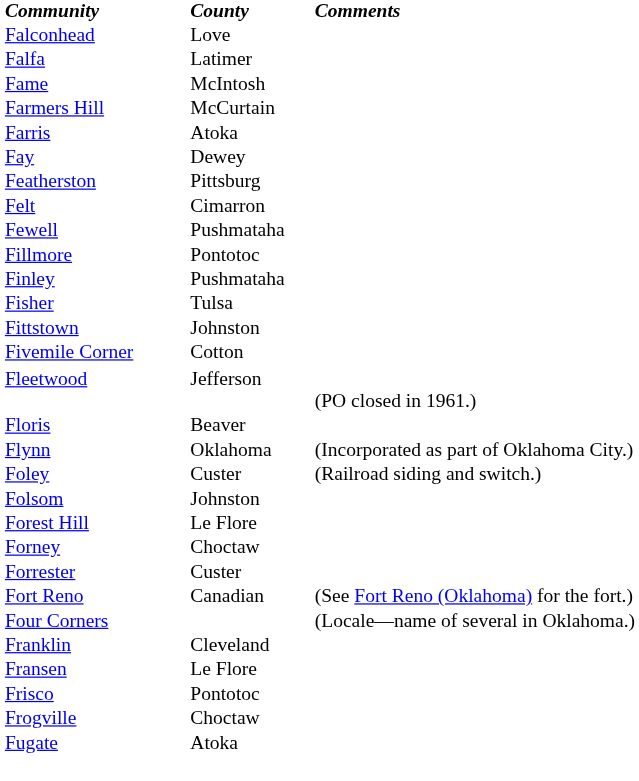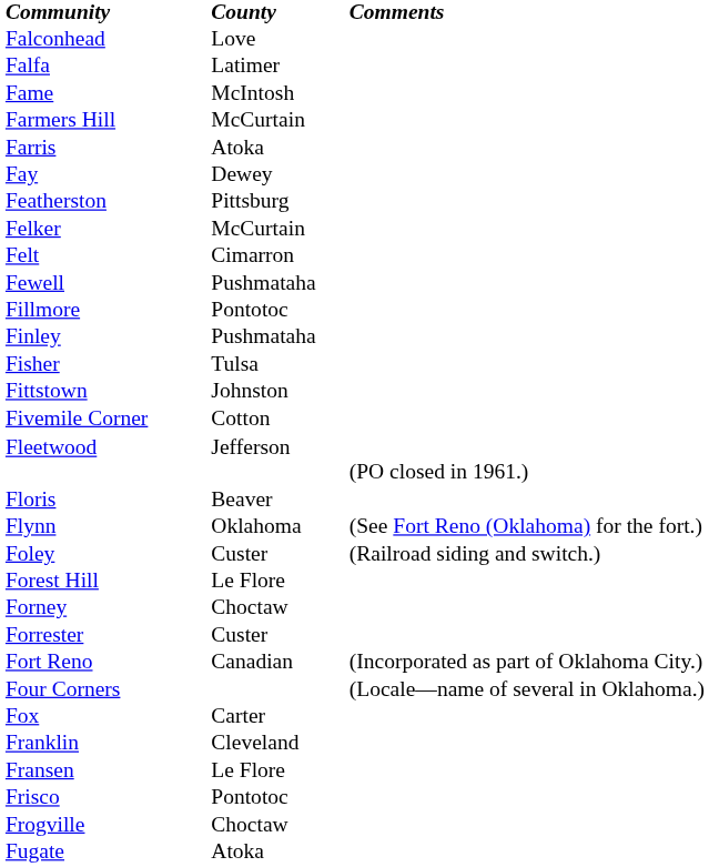 <table border="0" cellpadding="0">
 <tr>
 <td></td>
 <td width="150px"><strong><em>Community</em></strong></td>
 <td width="100px"><strong><em>County</em></strong></td>
 <td width="300px"><strong><em>Comments</em></strong></td>
 </tr>
 <tr>
 <td></td>
 <td><a href='#'>Falconhead</a></td>
 <td>Love</td>
 <td></td>
 </tr>
 <tr>
 <td></td>
 <td><a href='#'>Falfa</a></td>
 <td>Latimer</td>
 <td></td>
 </tr>
 <tr>
 <td></td>
 <td><a href='#'>Fame</a></td>
 <td>McIntosh</td>
 <td></td>
 </tr>
 <tr>
 <td></td>
 <td><a href='#'>Farmers Hill</a></td>
 <td>McCurtain</td>
 <td></td>
 </tr>
 <tr>
 <td></td>
 <td><a href='#'>Farris</a></td>
 <td>Atoka</td>
 <td></td>
 </tr>
 <tr>
 <td></td>
 <td><a href='#'>Fay</a></td>
 <td>Dewey</td>
 <td></td>
 </tr>
 <tr>
 <td></td>
 <td><a href='#'>Featherston</a></td>
 <td>Pittsburg</td>
+<td></td>
+</tr>
+<tr>
+<td></td>
+<td><a href='#'>Felker</a></td>
+<td>McCurtain</td>
 <td></td>
 </tr>
 <tr>
 <td></td>
 <td><a href='#'>Felt</a></td>
 <td>Cimarron</td>
 <td></td>
 </tr>
 <tr>
 <td></td>
 <td><a href='#'>Fewell</a></td>
 <td>Pushmataha</td>
 <td></td>
 </tr>
 <tr>
 <td></td>
 <td><a href='#'>Fillmore</a></td>
 <td>Pontotoc</td>
 <td></td>
 </tr>
 <tr>
 <td></td>
 <td><a href='#'>Finley</a></td>
 <td>Pushmataha</td>
 <td></td>
 </tr>
 <tr>
 <td></td>
 <td><a href='#'>Fisher</a></td>
 <td>Tulsa</td>
 <td></td>
 </tr>
 <tr>
 <td></td>
 <td><a href='#'>Fittstown</a></td>
 <td>Johnston</td>
 <td></td>
 </tr>
 <tr>
 <td></td>
 <td><a href='#'>Fivemile Corner</a></td>
 <td>Cotton</td>
 <td></td>
 </tr>
 <tr>
 </tr>
 <tr valign="top">
 <td></td>
 <td><a href='#'>Fleetwood</a></td>
 <td>Jefferson</td>
 <td><br>(PO closed in 1961.)</td>
 </tr>
 <tr>
 <td></td>
 <td><a href='#'>Floris</a></td>
 <td>Beaver</td>
 <td></td>
 </tr>
 <tr valign="top">
 <td></td>
 <td><a href='#'>Flynn</a></td>
 <td>Oklahoma</td>
-<td>(Incorporated as part of Oklahoma City.)</td>
+<td>(See <a href='#'>Fort Reno (Oklahoma)</a> for the fort.)</td>
 </tr>
 <tr>
 <td></td>
 <td><a href='#'>Foley</a></td>
 <td>Custer</td>
 <td>(Railroad siding and switch.)</td>
-</tr>
-<tr>
-<td></td>
-<td><a href='#'>Folsom</a></td>
-<td>Johnston</td>
-<td></td>
 </tr>
 <tr>
 <td></td>
 <td><a href='#'>Forest Hill</a></td>
 <td>Le Flore</td>
 <td></td>
 </tr>
 <tr>
 <td></td>
 <td><a href='#'>Forney</a></td>
 <td>Choctaw</td>
 <td></td>
 </tr>
 <tr>
 <td></td>
 <td><a href='#'>Forrester</a></td>
 <td>Custer</td>
 <td></td>
 </tr>
 <tr valign="top">
 <td></td>
 <td><a href='#'>Fort Reno</a></td>
 <td>Canadian</td>
-<td>(See <a href='#'>Fort Reno (Oklahoma)</a> for the fort.)</td>
+<td>(Incorporated as part of Oklahoma City.)</td>
 </tr>
 <tr valign="top">
 <td></td>
 <td><a href='#'>Four Corners</a></td>
 <td></td>
 <td>(Locale—name of several in Oklahoma.)</td>
+</tr>
+<tr>
+<td></td>
+<td><a href='#'>Fox</a></td>
+<td>Carter</td>
+<td></td>
 </tr>
 <tr>
 <td></td>
 <td><a href='#'>Franklin</a></td>
 <td>Cleveland</td>
 <td></td>
 </tr>
 <tr>
 <td></td>
 <td><a href='#'>Fransen</a></td>
 <td>Le Flore</td>
 <td></td>
 </tr>
 <tr>
 <td></td>
 <td><a href='#'>Frisco</a></td>
 <td>Pontotoc</td>
 <td></td>
 </tr>
 <tr>
 <td></td>
 <td><a href='#'>Frogville</a></td>
 <td>Choctaw</td>
 <td></td>
 </tr>
 <tr>
 <td></td>
 <td><a href='#'>Fugate</a></td>
 <td>Atoka</td>
 <td></td>
 </tr>
 </table>
